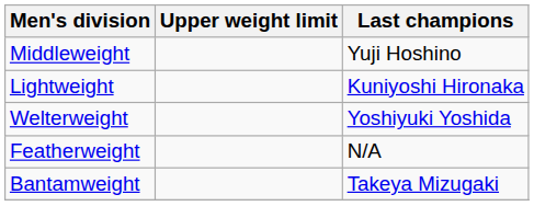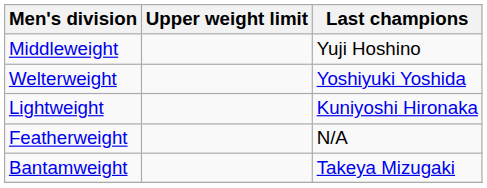 <table class="wikitable">
 <tr>
 <th>Men's division</th>
 <th>Upper weight limit</th>
 <th>Last champions</th>
 </tr>
 <tr>
 <td><a href='#'>Middleweight</a></td>
 <td></td>
 <td> Yuji Hoshino</td>
 </tr>
 <tr>
+<td><a href='#'>Welterweight</a></td>
+<td></td>
+<td> <a href='#'>Yoshiyuki Yoshida</a></td>
+</tr>
+<tr>
 <td><a href='#'>Lightweight</a></td>
 <td></td>
 <td> <a href='#'>Kuniyoshi Hironaka</a></td>
-</tr>
-<tr>
-<td><a href='#'>Welterweight</a></td>
-<td></td>
-<td> <a href='#'>Yoshiyuki Yoshida</a></td>
 </tr>
 <tr>
 <td><a href='#'>Featherweight</a></td>
 <td></td>
 <td>N/A</td>
 </tr>
 <tr>
 <td><a href='#'>Bantamweight</a></td>
 <td></td>
 <td> <a href='#'>Takeya Mizugaki</a></td>
 </tr>
 <tr>
 </tr>
 </table>
